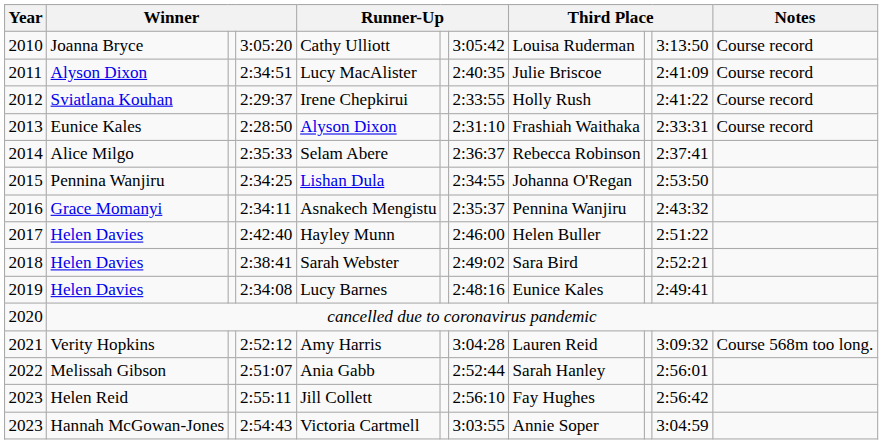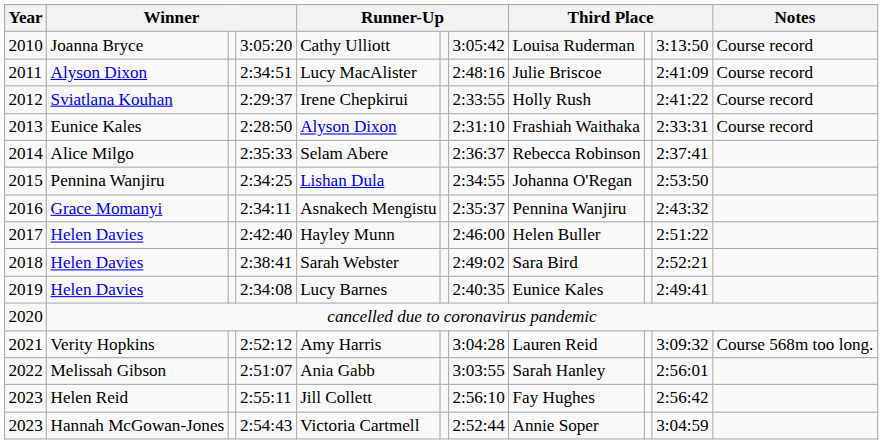 <table class="wikitable">
 <tr>
 <th>Year</th>
 <th colspan="3">Winner</th>
 <th colspan="3">Runner-Up</th>
 <th colspan="3">Third Place</th>
 <th>Notes</th>
 </tr>
 <tr>
 <td>2010</td>
 <td>Joanna Bryce</td>
 <td></td>
 <td>3:05:20</td>
 <td>Cathy Ulliott</td>
 <td></td>
 <td>3:05:42</td>
 <td>Louisa Ruderman</td>
 <td></td>
 <td>3:13:50</td>
 <td>Course record</td>
 </tr>
 <tr>
 <td>2011</td>
 <td><a href='#'>Alyson Dixon</a></td>
 <td></td>
 <td>2:34:51</td>
 <td>Lucy MacAlister</td>
 <td></td>
-<td>2:40:35</td>
+<td>2:48:16</td>
 <td>Julie Briscoe</td>
 <td></td>
 <td>2:41:09</td>
 <td>Course record</td>
 </tr>
 <tr>
 <td>2012</td>
 <td><a href='#'>Sviatlana Kouhan</a></td>
 <td></td>
 <td>2:29:37</td>
 <td>Irene Chepkirui</td>
 <td></td>
 <td>2:33:55</td>
 <td>Holly Rush</td>
 <td></td>
 <td>2:41:22</td>
 <td>Course record</td>
 </tr>
 <tr>
 <td>2013</td>
 <td>Eunice Kales</td>
 <td></td>
 <td>2:28:50</td>
 <td><a href='#'>Alyson Dixon</a></td>
 <td></td>
 <td>2:31:10</td>
 <td>Frashiah Waithaka</td>
 <td></td>
 <td>2:33:31</td>
 <td>Course record</td>
 </tr>
 <tr>
 <td>2014</td>
 <td>Alice Milgo</td>
 <td></td>
 <td>2:35:33</td>
 <td>Selam Abere</td>
 <td></td>
 <td>2:36:37</td>
 <td>Rebecca Robinson</td>
 <td></td>
 <td>2:37:41</td>
 <td></td>
 </tr>
 <tr>
 <td>2015</td>
 <td>Pennina Wanjiru</td>
 <td></td>
 <td>2:34:25</td>
 <td><a href='#'>Lishan Dula</a></td>
 <td></td>
 <td>2:34:55</td>
 <td>Johanna O'Regan</td>
 <td></td>
 <td>2:53:50</td>
 <td></td>
 </tr>
 <tr>
 <td>2016</td>
 <td><a href='#'>Grace Momanyi</a></td>
 <td></td>
 <td>2:34:11</td>
 <td>Asnakech Mengistu</td>
 <td></td>
 <td>2:35:37</td>
 <td>Pennina Wanjiru</td>
 <td></td>
 <td>2:43:32</td>
 <td></td>
 </tr>
 <tr>
 <td>2017</td>
 <td><a href='#'>Helen Davies</a></td>
 <td></td>
 <td>2:42:40</td>
 <td>Hayley Munn</td>
 <td></td>
 <td>2:46:00</td>
 <td>Helen Buller</td>
 <td></td>
 <td>2:51:22</td>
 <td></td>
 </tr>
 <tr>
 <td>2018</td>
 <td><a href='#'>Helen Davies</a></td>
 <td></td>
 <td>2:38:41</td>
 <td>Sarah Webster</td>
 <td></td>
 <td>2:49:02</td>
 <td>Sara Bird</td>
 <td></td>
 <td>2:52:21</td>
 <td></td>
 </tr>
 <tr>
 <td>2019</td>
 <td><a href='#'>Helen Davies</a></td>
 <td></td>
 <td>2:34:08</td>
 <td>Lucy Barnes</td>
 <td></td>
-<td>2:48:16</td>
+<td>2:40:35</td>
 <td>Eunice Kales</td>
 <td></td>
 <td>2:49:41</td>
 <td></td>
 </tr>
 <tr>
 <td>2020</td>
 <td colspan="10" align="center" data-sort-value=""><em>cancelled due to coronavirus pandemic</em></td>
 </tr>
 <tr>
 <td>2021</td>
 <td>Verity Hopkins</td>
 <td></td>
 <td>2:52:12</td>
 <td>Amy Harris</td>
 <td></td>
 <td>3:04:28</td>
 <td>Lauren Reid</td>
 <td></td>
 <td>3:09:32</td>
 <td>Course 568m too long.</td>
 </tr>
 <tr>
 <td>2022</td>
 <td>Melissah Gibson</td>
 <td></td>
 <td>2:51:07</td>
 <td>Ania Gabb</td>
 <td></td>
-<td>2:52:44</td>
+<td>3:03:55</td>
 <td>Sarah Hanley</td>
 <td></td>
 <td>2:56:01</td>
 </tr>
 <tr>
 <td>2023</td>
 <td>Helen Reid</td>
 <td></td>
 <td>2:55:11</td>
 <td>Jill Collett</td>
 <td></td>
 <td>2:56:10</td>
 <td>Fay Hughes</td>
 <td></td>
 <td>2:56:42</td>
 <td></td>
 </tr>
 <tr>
 <td>2023</td>
 <td>Hannah McGowan-Jones</td>
 <td></td>
 <td>2:54:43</td>
 <td>Victoria Cartmell</td>
 <td></td>
-<td>3:03:55</td>
+<td>2:52:44</td>
 <td>Annie Soper</td>
 <td></td>
 <td>3:04:59</td>
 <td></td>
 </tr>
 </table>
